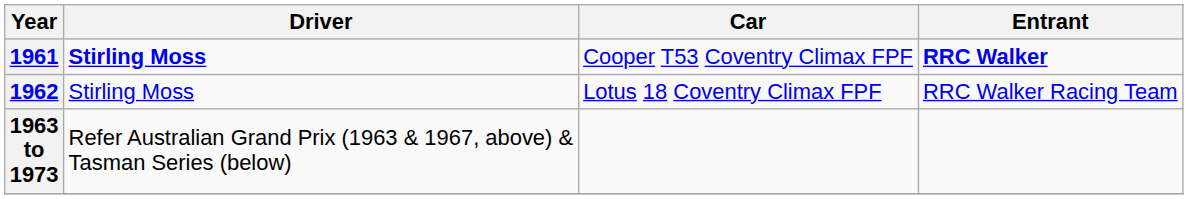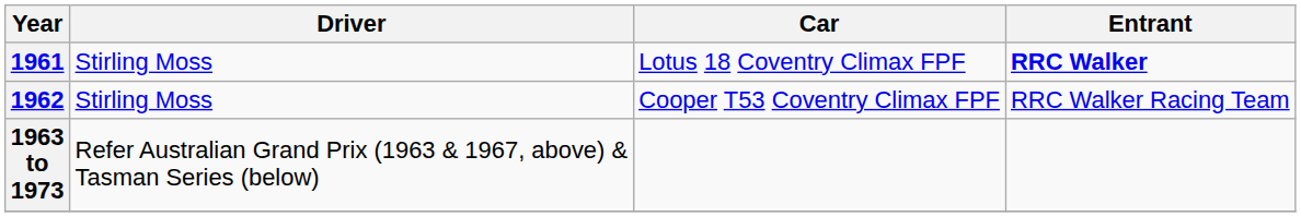 <table class="wikitable">
 <tr style="font-weight:bold">
 <th>Year</th>
 <th>Driver</th>
 <th>Car</th>
 <th>Entrant</th>
 </tr>
 <tr>
 <th><a href='#'>1961</a></th>
-<td><strong><a href='#'>Stirling Moss</a></strong></td>
-<td><a href='#'>Cooper</a> <a href='#'>T53</a> <a href='#'>Coventry Climax FPF</a></td>
+<td><a href='#'>Stirling Moss</a></td>
+<td><a href='#'>Lotus</a> <a href='#'>18</a> <a href='#'>Coventry Climax FPF</a></td>
 <td><strong><a href='#'>RRC Walker</a></strong></td>
 </tr>
 <tr>
 <th><a href='#'>1962</a></th>
 <td><a href='#'>Stirling Moss</a></td>
-<td><a href='#'>Lotus</a> <a href='#'>18</a> <a href='#'>Coventry Climax FPF</a></td>
+<td><a href='#'>Cooper</a> <a href='#'>T53</a> <a href='#'>Coventry Climax FPF</a></td>
 <td><a href='#'>RRC Walker Racing Team</a></td>
 </tr>
 <tr>
 <th>1963 <br> to <br> 1973</th>
 <td>Refer Australian Grand Prix (1963 & 1967, above) & <br> Tasman Series (below)</td>
 <td></td>
 <td></td>
 </tr>
 <tr>
 </tr>
 </table>
